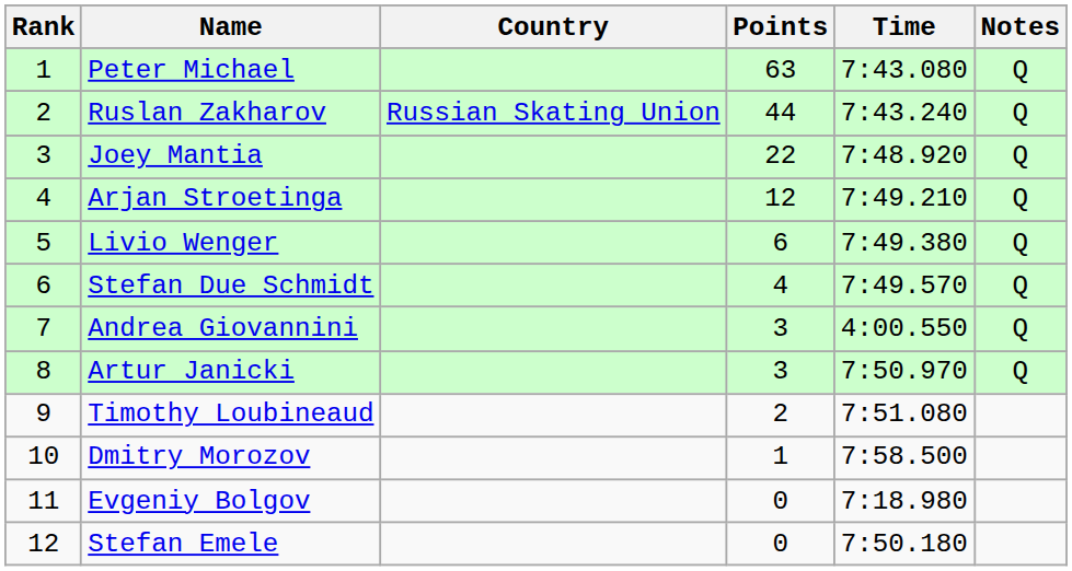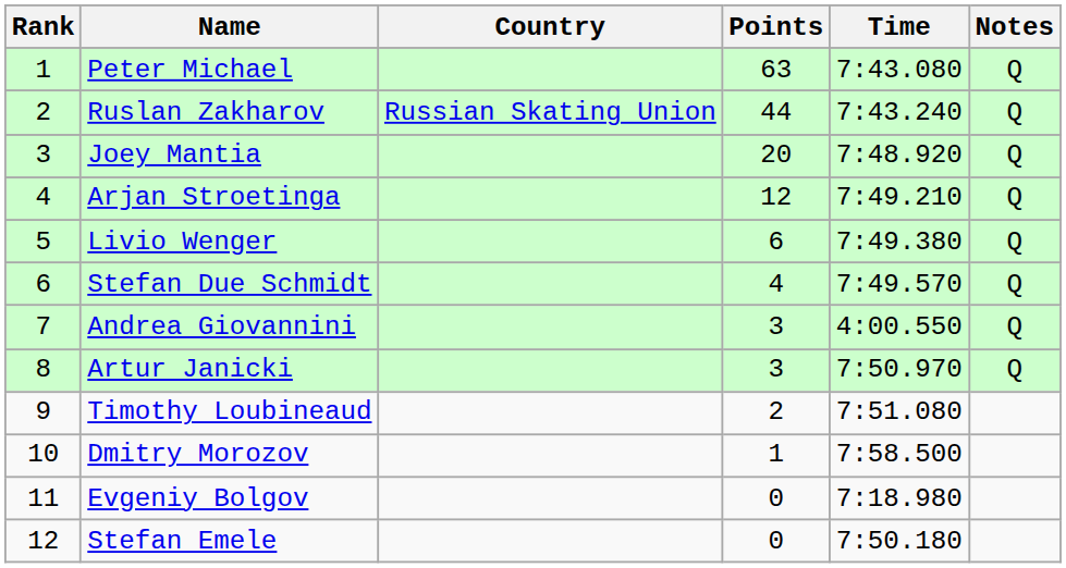 <table class="wikitable sortable" style="text-align:center">
 <tr>
 <th>Rank</th>
 <th>Name</th>
 <th>Country</th>
 <th>Points</th>
 <th>Time</th>
 <th>Notes</th>
 </tr>
 <tr bgcolor=ccffcc>
 <td>1</td>
 <td align=left><a href='#'>Peter Michael</a></td>
 <td align=left></td>
 <td>63</td>
 <td>7:43.080</td>
 <td>Q</td>
 </tr>
 <tr bgcolor=ccffcc>
 <td>2</td>
 <td align=left><a href='#'>Ruslan Zakharov</a></td>
 <td align=left><a href='#'>Russian Skating Union</a></td>
 <td>44</td>
 <td>7:43.240</td>
 <td>Q</td>
 </tr>
 <tr bgcolor=ccffcc>
 <td>3</td>
 <td align=left><a href='#'>Joey Mantia</a></td>
 <td align=left></td>
-<td>22</td>
+<td>20</td>
 <td>7:48.920</td>
 <td>Q</td>
 </tr>
 <tr bgcolor=ccffcc>
 <td>4</td>
 <td align=left><a href='#'>Arjan Stroetinga</a></td>
 <td align=left></td>
 <td>12</td>
 <td>7:49.210</td>
 <td>Q</td>
 </tr>
 <tr bgcolor=ccffcc>
 <td>5</td>
 <td align=left><a href='#'>Livio Wenger</a></td>
 <td align=left></td>
 <td>6</td>
 <td>7:49.380</td>
 <td>Q</td>
 </tr>
 <tr bgcolor=ccffcc>
 <td>6</td>
 <td align=left><a href='#'>Stefan Due Schmidt</a></td>
 <td align=left></td>
 <td>4</td>
 <td>7:49.570</td>
 <td>Q</td>
 </tr>
 <tr bgcolor=ccffcc>
 <td>7</td>
 <td align=left><a href='#'>Andrea Giovannini</a></td>
 <td align=left></td>
 <td>3</td>
 <td>4:00.550</td>
 <td>Q</td>
 </tr>
 <tr bgcolor=ccffcc>
 <td>8</td>
 <td align=left><a href='#'>Artur Janicki</a></td>
 <td align=left></td>
 <td>3</td>
 <td>7:50.970</td>
 <td>Q</td>
 </tr>
 <tr>
 <td>9</td>
 <td align=left><a href='#'>Timothy Loubineaud</a></td>
 <td align=left></td>
 <td>2</td>
 <td>7:51.080</td>
 <td></td>
 </tr>
 <tr>
 <td>10</td>
 <td align=left><a href='#'>Dmitry Morozov</a></td>
 <td align=left></td>
 <td>1</td>
 <td>7:58.500</td>
 <td></td>
 </tr>
 <tr>
 <td>11</td>
 <td align=left><a href='#'>Evgeniy Bolgov</a></td>
 <td align=left></td>
 <td>0</td>
 <td>7:18.980</td>
 <td></td>
 </tr>
 <tr>
 <td>12</td>
 <td align=left><a href='#'>Stefan Emele</a></td>
 <td align=left></td>
 <td>0</td>
 <td>7:50.180</td>
 <td></td>
 </tr>
 </table>
